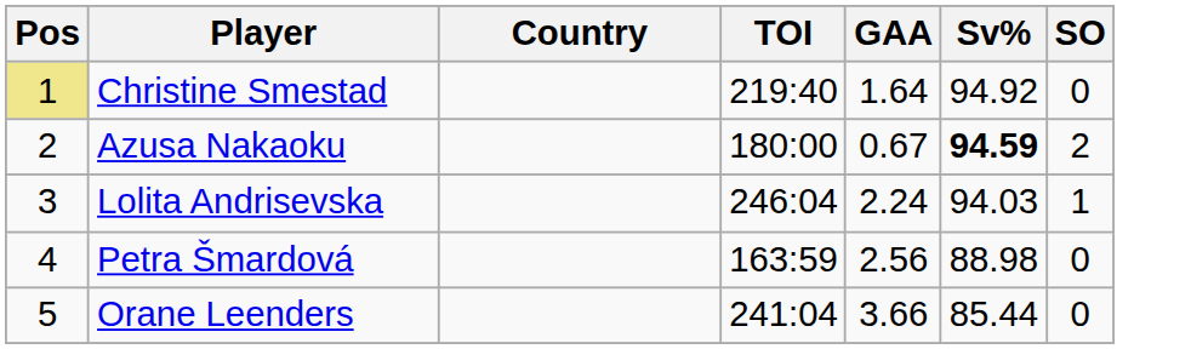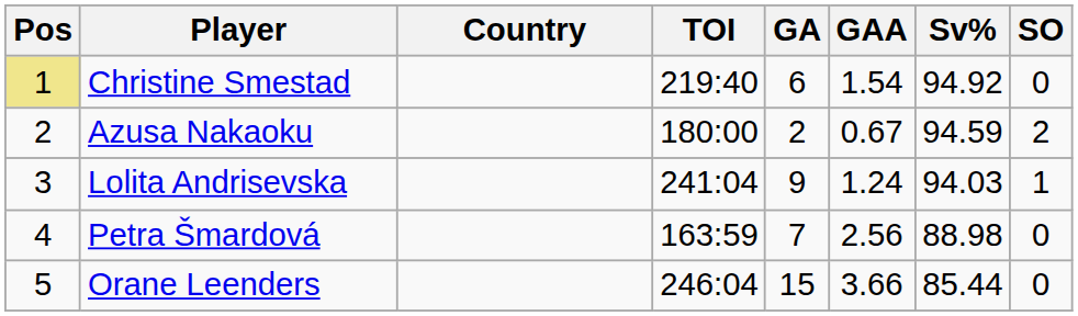 <table class="wikitable sortable" style="text-align: center;">
 <tr>
 <th width=30>Pos</th>
 <th width=150>Player</th>
 <th width=120>Country</th>
 <th width=20>TOI</th>
+<th width=20>GA</th>
 <th width=20>GAA</th>
 <th width=20>Sv%</th>
 <th width=20>SO</th>
 </tr>
 <tr>
 <td style="background: khaki;">1</td>
 <td align=left><a href='#'>Christine Smestad</a></td>
 <td align=left></td>
 <td>219:40</td>
-<td>1.64</td>
+<td>6</td>
+<td>1.54</td>
 <td>94.92</td>
 <td>0</td>
 </tr>
 <tr>
 <td>2</td>
 <td align=left><a href='#'>Azusa Nakaoku</a></td>
 <td align=left></td>
 <td>180:00</td>
+<td>2</td>
 <td>0.67</td>
-<td><strong>94.59</strong></td>
+<td>94.59</td>
 <td>2</td>
 </tr>
 <tr>
 <td>3</td>
 <td align=left><a href='#'>Lolita Andrisevska</a></td>
 <td align=left></td>
-<td>246:04</td>
-<td>2.24</td>
+<td>241:04</td>
+<td>9</td>
+<td>1.24</td>
 <td>94.03</td>
 <td>1</td>
 </tr>
 <tr>
 <td>4</td>
 <td align=left><a href='#'>Petra Šmardová</a></td>
 <td align=left></td>
 <td>163:59</td>
+<td>7</td>
 <td>2.56</td>
 <td>88.98</td>
 <td>0</td>
 </tr>
 <tr>
 <td>5</td>
 <td align=left><a href='#'>Orane Leenders</a></td>
 <td align=left></td>
-<td>241:04</td>
+<td>246:04</td>
+<td>15</td>
 <td>3.66</td>
 <td>85.44</td>
 <td>0</td>
 </tr>
 </table>
